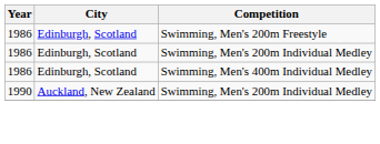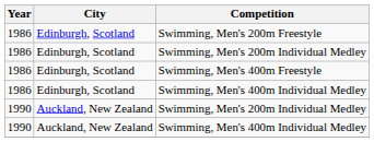 <table class="wikitable">
 <tr>
 <th>Year</th>
 <th>City</th>
 <th>Competition</th>
 </tr>
 <tr>
 <td style="text-align:right">1986</td>
 <td><a href='#'>Edinburgh</a>, <a href='#'>Scotland</a></td>
 <td>Swimming, Men's 200m Freestyle</td>
 </tr>
 <tr>
 <td style="text-align:right">1986</td>
 <td>Edinburgh, Scotland</td>
 <td>Swimming, Men's 200m Individual Medley</td>
 </tr>
 <tr>
 <td style="text-align:right">1986</td>
 <td>Edinburgh, Scotland</td>
+<td>Swimming, Men's 400m Freestyle</td>
+</tr>
+<tr>
+<td style="text-align:right">1986</td>
+<td>Edinburgh, Scotland</td>
 <td>Swimming, Men's 400m Individual Medley</td>
 </tr>
 <tr>
 <td style="text-align:right">1990</td>
 <td><a href='#'>Auckland</a>, New Zealand</td>
 <td>Swimming, Men's 200m Individual Medley</td>
 </tr>
 <tr>
+<td style="text-align:right">1990</td>
+<td>Auckland, New Zealand</td>
+<td>Swimming, Men's 400m Individual Medley</td>
+</tr>
+<tr>
 </tr>
 </table>
